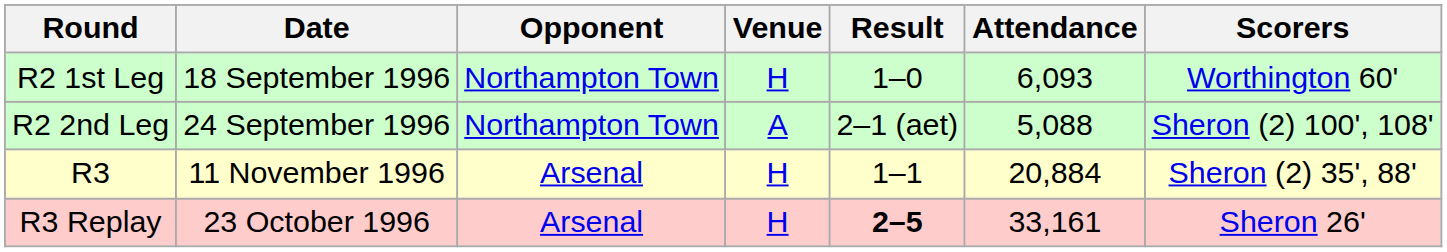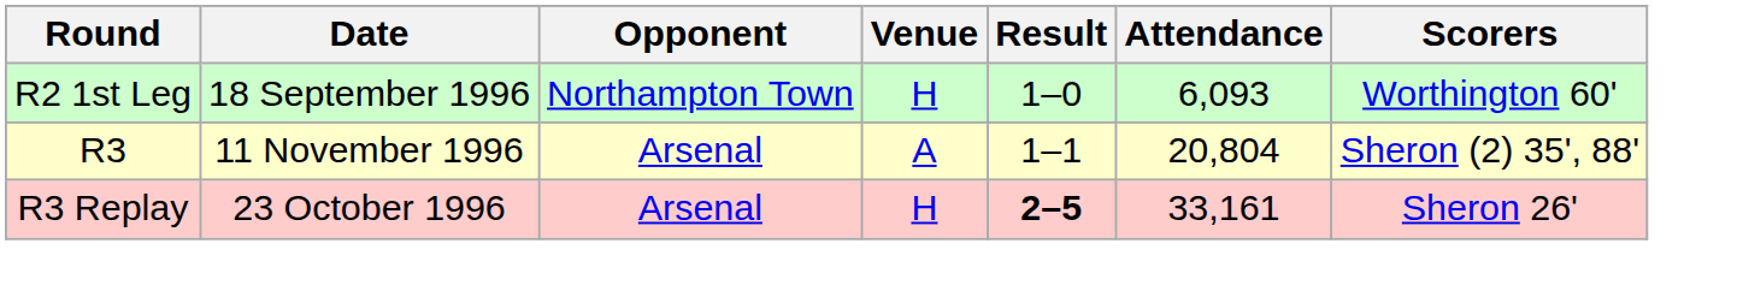 <table class="wikitable" style="font-size:100%; text-align:center">
 <tr>
 <th>Round</th>
 <th>Date</th>
 <th>Opponent</th>
 <th>Venue</th>
 <th>Result</th>
 <th>Attendance</th>
 <th>Scorers</th>
 </tr>
 <tr style="background-color: #CCFFCC;">
 <td>R2 1st Leg</td>
 <td>18 September 1996</td>
 <td><a href='#'>Northampton Town</a></td>
 <td><a href='#'>H</a></td>
 <td>1–0</td>
 <td>6,093</td>
 <td><a href='#'>Worthington</a> 60'</td>
 </tr>
-<tr style="background-color: #CCFFCC;">
-<td>R2 2nd Leg</td>
-<td>24 September 1996</td>
-<td><a href='#'>Northampton Town</a></td>
-<td><a href='#'>A</a></td>
-<td>2–1 (aet)</td>
-<td>5,088</td>
-<td><a href='#'>Sheron</a> (2) 100', 108'</td>
-</tr>
 <tr style="background-color: #FFFFCC;">
 <td>R3</td>
 <td>11 November 1996</td>
 <td><a href='#'>Arsenal</a></td>
-<td><a href='#'>H</a></td>
+<td><a href='#'>A</a></td>
 <td>1–1</td>
-<td>20,884</td>
+<td>20,804</td>
 <td><a href='#'>Sheron</a> (2) 35', 88'</td>
 </tr>
 <tr style="background-color: #FFCCCC;">
 <td>R3 Replay</td>
 <td>23 October 1996</td>
 <td><a href='#'>Arsenal</a></td>
 <td><a href='#'>H</a></td>
 <td><strong>2–5</strong></td>
 <td>33,161</td>
 <td><a href='#'>Sheron</a> 26'</td>
 </tr>
 </table>
